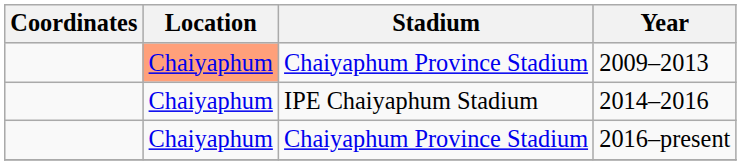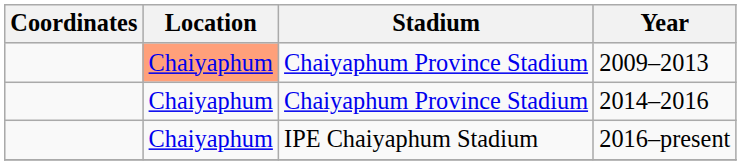 <table class="wikitable sortable">
 <tr>
 <th>Coordinates</th>
 <th>Location</th>
 <th>Stadium</th>
 <th>Year</th>
 </tr>
 <tr>
 <td></td>
 <td style="background: lightsalmon;"><a href='#'>Chaiyaphum</a></td>
 <td><a href='#'>Chaiyaphum Province Stadium</a></td>
 <td>2009–2013</td>
 </tr>
 <tr>
 <td></td>
 <td><a href='#'>Chaiyaphum</a></td>
-<td>IPE Chaiyaphum Stadium</td>
+<td><a href='#'>Chaiyaphum Province Stadium</a></td>
 <td>2014–2016</td>
 </tr>
 <tr>
 <td></td>
 <td><a href='#'>Chaiyaphum</a></td>
-<td><a href='#'>Chaiyaphum Province Stadium</a></td>
+<td>IPE Chaiyaphum Stadium</td>
 <td>2016–present</td>
 </tr>
 <tr>
 </tr>
 </table>
